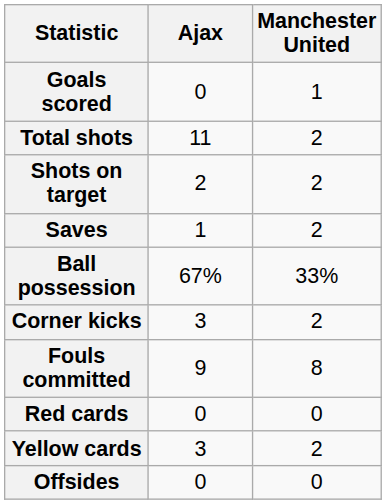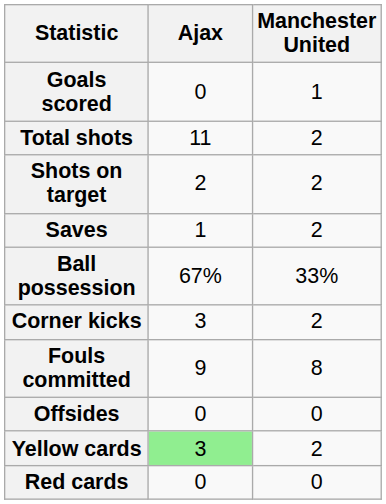 <table class="wikitable plainrowheaders" style="text-align:center">
 <tr>
 <th scope="col" style="width:100px">Statistic</th>
 <th scope="col" style="width:70px">Ajax</th>
 <th scope="col" style="width:70px">Manchester United</th>
 </tr>
 <tr>
 <th scope=row>Goals scored</th>
 <td>0</td>
 <td>1</td>
 </tr>
 <tr>
 <th scope=row>Total shots</th>
 <td>11</td>
 <td>2</td>
 </tr>
 <tr>
 <th scope=row>Shots on target</th>
 <td>2</td>
 <td>2</td>
 </tr>
 <tr>
 <th scope=row>Saves</th>
 <td>1</td>
 <td>2</td>
 </tr>
 <tr>
 <th scope=row>Ball possession</th>
 <td>67%</td>
 <td>33%</td>
 </tr>
 <tr>
 <th scope=row>Corner kicks</th>
 <td>3</td>
 <td>2</td>
 </tr>
 <tr>
 <th scope=row>Fouls committed</th>
 <td>9</td>
 <td>8</td>
 </tr>
 <tr>
-<th scope=row>Red cards</th>
+<th scope=row>Offsides</th>
 <td>0</td>
 <td>0</td>
 </tr>
 <tr>
 <th scope=row>Yellow cards</th>
-<td>3</td>
+<td style="background: lightgreen;">3</td>
 <td>2</td>
 </tr>
 <tr>
-<th scope=row>Offsides</th>
+<th scope=row>Red cards</th>
 <td>0</td>
 <td>0</td>
 </tr>
 </table>
